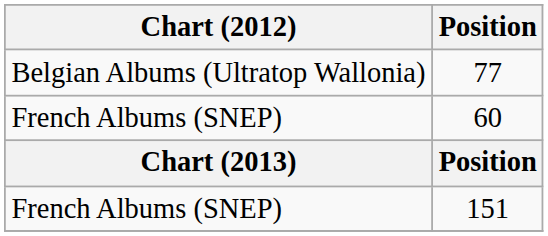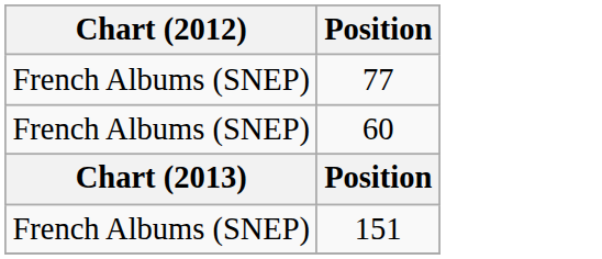 <table class="wikitable sortable">
 <tr>
 <th>Chart (2012)</th>
 <th>Position</th>
 </tr>
 <tr>
-<td align="left">Belgian Albums (Ultratop Wallonia)</td>
+<td align="left">French Albums (SNEP)</td>
 <td align="center">77</td>
 </tr>
 <tr>
 <td align="left">French Albums (SNEP)</td>
 <td align="center">60</td>
 </tr>
 <tr>
 <th>Chart (2013)</th>
 <th>Position</th>
 </tr>
 <tr>
 <td align="left">French Albums (SNEP)</td>
 <td align="center">151</td>
 </tr>
 <tr>
 </tr>
 </table>
